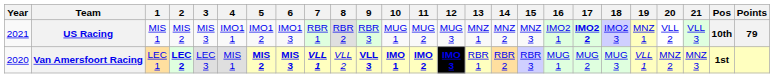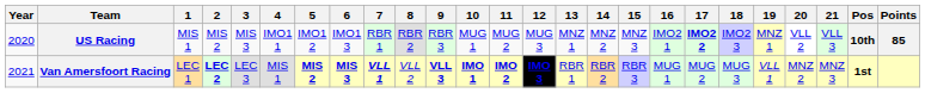 <table class="wikitable" style="text-align:center; font-size:85%">
 <tr>
 <th>Year</th>
 <th>Team</th>
 <th>1</th>
 <th>2</th>
 <th>3</th>
 <th>4</th>
 <th>5</th>
 <th>6</th>
 <th>7</th>
 <th>8</th>
 <th>9</th>
 <th>10</th>
 <th>11</th>
 <th>12</th>
 <th>13</th>
 <th>14</th>
 <th>15</th>
 <th>16</th>
 <th>17</th>
 <th>18</th>
 <th>19</th>
 <th>20</th>
 <th>21</th>
 <th>Pos</th>
 <th>Points</th>
 </tr>
 <tr>
-<td><a href='#'>2021</a></td>
+<td><a href='#'>2020</a></td>
 <th nowrap><a href='#'>US Racing</a></th>
 <td><a href='#'>MIS<br>1</a></td>
 <td><a href='#'>MIS<br>2</a></td>
 <td><a href='#'>MIS<br>3</a></td>
 <td><a href='#'>IMO1<br>1</a></td>
 <td><a href='#'>IMO1<br>2</a></td>
 <td><a href='#'>IMO1<br>3</a></td>
 <td style="background:#DFFFDF;"><a href='#'>RBR<br>1</a><br></td>
 <td style="background:#DFDFDF;"><a href='#'>RBR<br>2</a><br></td>
 <td style="background:#DFFFDF;"><a href='#'>RBR<br>3</a><br></td>
 <td><a href='#'>MUG<br>1</a></td>
 <td><a href='#'>MUG<br>2</a></td>
 <td><a href='#'>MUG<br>3</a></td>
 <td><a href='#'>MNZ<br>1</a></td>
 <td><a href='#'>MNZ<br>2</a></td>
 <td><a href='#'>MNZ<br>3</a></td>
 <td style="background:#DFFFDF;"><a href='#'>IMO2<br>1</a><br></td>
 <td style="background:#DFFFDF;"><strong><a href='#'>IMO2<br>2</a><br></strong></td>
 <td style="background:#CFCFFF;"><a href='#'>IMO2<br>3</a><br></td>
 <td style="background:#FFFFBF;"><a href='#'>MNZ<br>1</a><br></td>
 <td style="background:#FFFFFF;"><a href='#'>VLL<br>2</a><br></td>
 <td style="background:#DFFFDF;"><a href='#'>VLL<br>3</a><br></td>
 <th>10th</th>
-<th>79</th>
+<th>85</th>
 </tr>
 <tr>
-<td><a href='#'>2020</a></td>
+<td><a href='#'>2021</a></td>
 <th nowrap><a href='#'>Van Amersfoort Racing</a></th>
 <td style="background:#FFDF9F;"><a href='#'>LEC<br>1</a><br></td>
 <td style="background:#DFFFDF;"><strong><a href='#'>LEC<br>2</a></strong><br></td>
 <td style="background:#DFDFDF;"><a href='#'>LEC<br>3</a><br></td>
 <td style="background:#DFDFDF;"><a href='#'>MIS<br>1</a><br></td>
 <td style="background:#FFFFBF;"><strong><a href='#'>MIS<br>2</a></strong><br></td>
 <td style="background:#FFFFBF;"><strong><a href='#'>MIS<br>3</a></strong><br></td>
 <td style="background:#FFFFBF;"><strong><em><a href='#'>VLL<br>1</a></em></strong><br></td>
 <td style="background:#FFFFBF;"><em><a href='#'>VLL<br>2</a></em><br></td>
 <td style="background:#FFFFBF;"><strong><a href='#'>VLL<br>3</a></strong><br></td>
 <td style="background:#FFFFBF;"><strong><a href='#'>IMO<br>1</a></strong><br></td>
 <td style="background:#FFFFBF;"><strong><a href='#'>IMO<br>2</a></strong><br></td>
 <td style="background:#000000;color:white"><strong><a href='#'><span>IMO<br>3</span></a></strong><br></td>
 <td style="background:#FFFFBF;"><a href='#'>RBR<br>1</a><br></td>
 <td style="background:#FFDF9F;"><a href='#'>RBR<br>2</a><br></td>
 <td style="background:#CFCFFF;"><a href='#'>RBR<br>3</a><br></td>
 <td style="background:#DFFFDF;"><a href='#'>MUG<br>1</a><br></td>
 <td style="background:#DFFFDF;"><a href='#'>MUG<br>2</a><br></td>
 <td style="background:#DFFFDF;"><a href='#'>MUG<br>3</a><br></td>
 <td style="background:#FFFFBF;"><em><a href='#'>VLL<br>1</a></em><br></td>
 <td style="background:#FFFFBF;"><a href='#'>MNZ<br>2</a><br></td>
 <td style="background:#FFFFBF;"><a href='#'>MNZ<br>3</a><br></td>
 <th style="background:#FFFFBF;">1st</th>
 <th style="background:#FFFFBF;"></th>
 </tr>
 </table>
